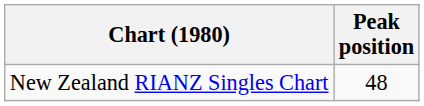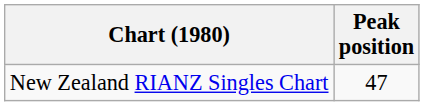 <table class="wikitable sortable">
 <tr>
 <th>Chart (1980)</th>
 <th>Peak<br>position</th>
 </tr>
 <tr>
 <td align="left">New Zealand <a href='#'>RIANZ Singles Chart</a></td>
-<td align="center">48</td>
+<td align="center">47</td>
 </tr>
 </table>
